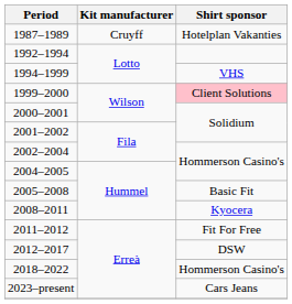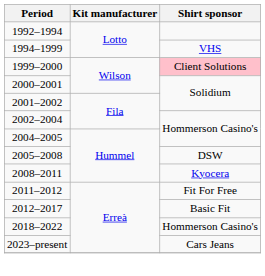 <table class="wikitable" style="text-align: center">
 <tr>
 <th>Period</th>
 <th>Kit manufacturer</th>
 <th>Shirt sponsor</th>
-</tr>
-<tr>
-<td>1987–1989</td>
-<td>Cruyff</td>
-<td>Hotelplan Vakanties</td>
 </tr>
 <tr>
 <td>1992–1994</td>
 <td rowspan=2><a href='#'>Lotto</a></td>
 <td></td>
 </tr>
 <tr>
 <td>1994–1999</td>
 <td><a href='#'>VHS</a></td>
 </tr>
 <tr>
 <td>1999–2000</td>
 <td rowspan=2><a href='#'>Wilson</a></td>
 <td style="background: pink;">Client Solutions</td>
 </tr>
 <tr>
 <td>2000–2001</td>
 <td rowspan=2>Solidium</td>
 </tr>
 <tr>
 <td>2001–2002</td>
 <td rowspan=2><a href='#'>Fila</a></td>
 </tr>
 <tr>
 <td>2002–2004</td>
 <td rowspan=2>Hommerson Casino's</td>
 </tr>
 <tr>
 <td>2004–2005</td>
 <td rowspan=3><a href='#'>Hummel</a></td>
 </tr>
 <tr>
 <td>2005–2008</td>
-<td>Basic Fit</td>
+<td>DSW</td>
 </tr>
 <tr>
 <td>2008–2011</td>
 <td><a href='#'>Kyocera</a></td>
 </tr>
 <tr>
 <td>2011–2012</td>
 <td rowspan=4><a href='#'>Erreà</a></td>
 <td>Fit For Free</td>
 </tr>
 <tr>
 <td>2012–2017</td>
-<td>DSW</td>
+<td>Basic Fit</td>
 </tr>
 <tr>
 <td>2018–2022</td>
 <td>Hommerson Casino's</td>
 </tr>
 <tr>
 <td>2023–present</td>
 <td>Cars Jeans</td>
 </tr>
 <tr>
 </tr>
 </table>
